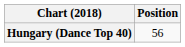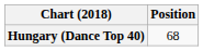 <table class="wikitable plainrowheaders" style="text-align:center">
 <tr>
 <th scope="col">Chart (2018)</th>
 <th scope="col">Position</th>
 </tr>
 <tr>
 <th scope="row">Hungary (Dance Top 40)</th>
-<td>56</td>
+<td>68</td>
 </tr>
 </table>
